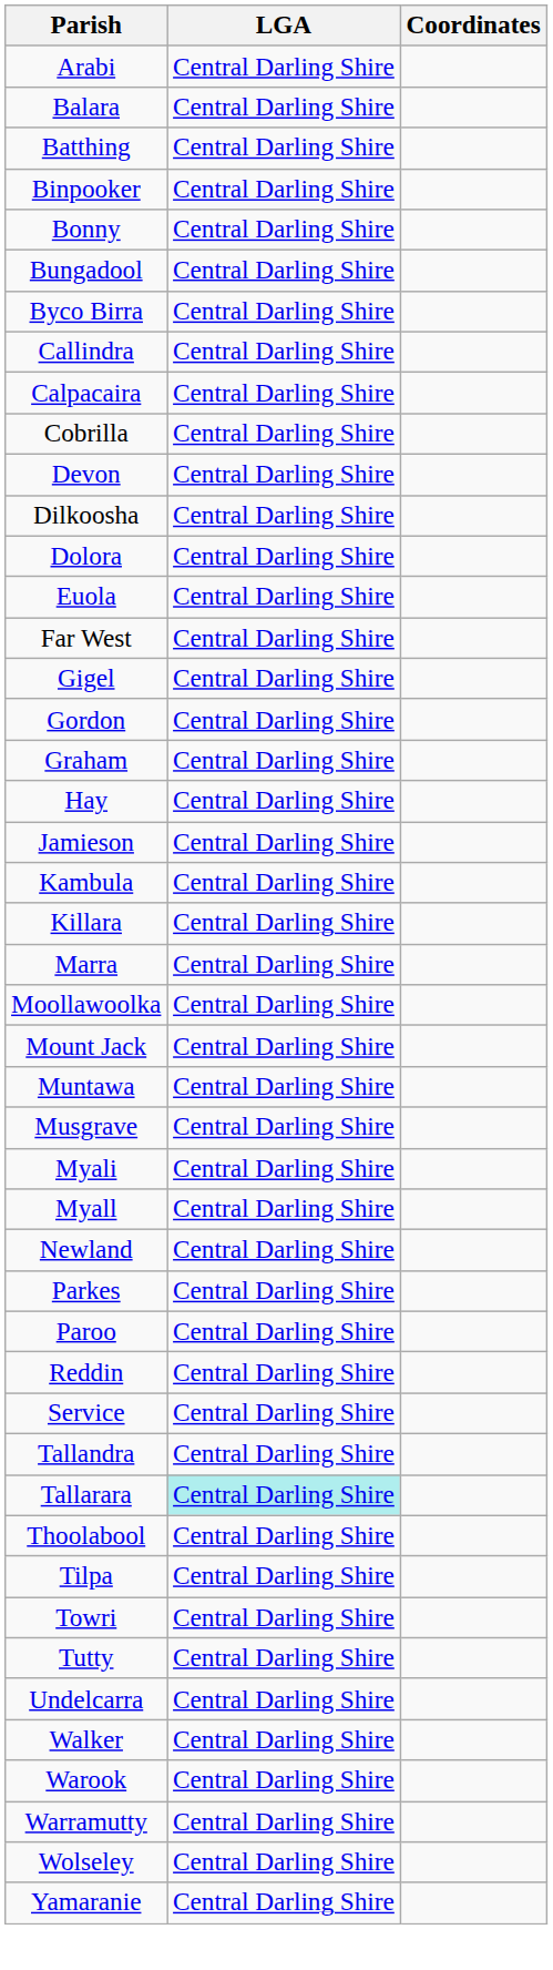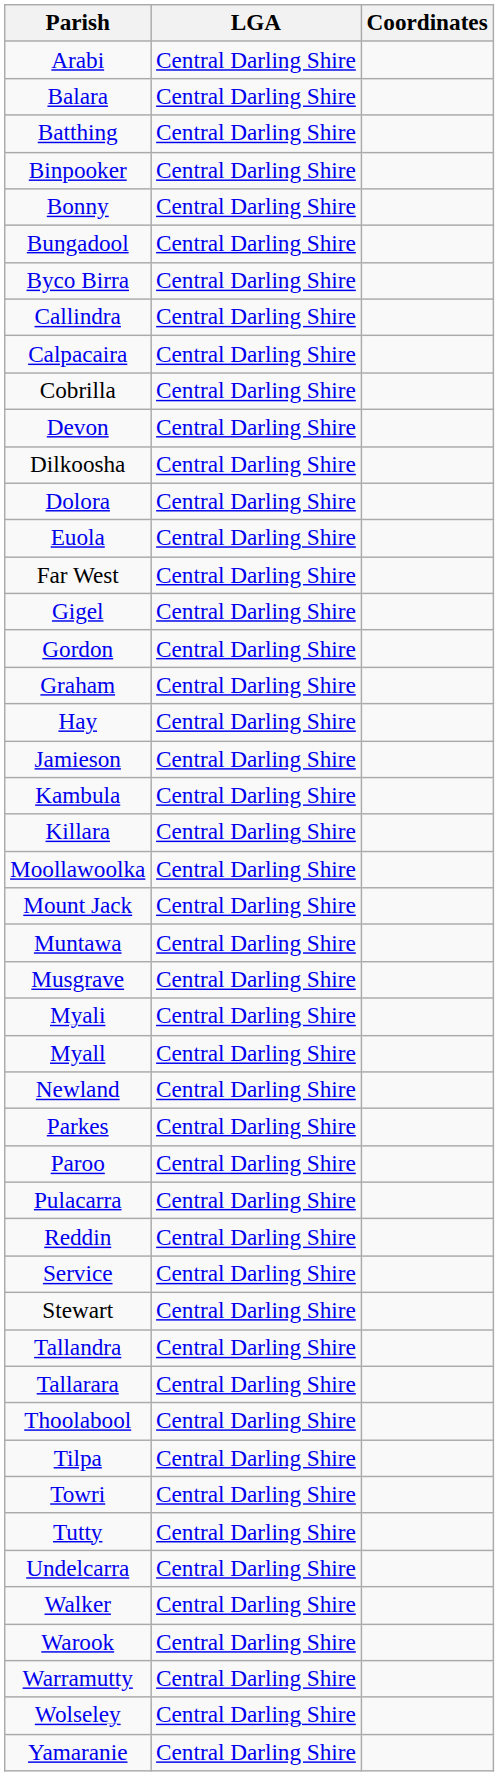 <table class="wikitable" style="text-align:center">
 <tr>
 <th>Parish</th>
 <th>LGA</th>
 <th>Coordinates</th>
 </tr>
 <tr>
 <td><a href='#'>Arabi</a></td>
 <td><a href='#'>Central Darling Shire</a></td>
 <td></td>
 </tr>
 <tr>
 <td><a href='#'>Balara</a></td>
 <td><a href='#'>Central Darling Shire</a></td>
 <td></td>
 </tr>
 <tr>
 <td><a href='#'>Batthing</a></td>
 <td><a href='#'>Central Darling Shire</a></td>
 <td></td>
 </tr>
 <tr>
 <td><a href='#'>Binpooker</a></td>
 <td><a href='#'>Central Darling Shire</a></td>
 <td></td>
 </tr>
 <tr>
 <td><a href='#'>Bonny</a></td>
 <td><a href='#'>Central Darling Shire</a></td>
 <td></td>
 </tr>
 <tr>
 <td><a href='#'>Bungadool</a></td>
 <td><a href='#'>Central Darling Shire</a></td>
 <td></td>
 </tr>
 <tr>
 <td><a href='#'>Byco Birra</a></td>
 <td><a href='#'>Central Darling Shire</a></td>
 <td></td>
 </tr>
 <tr>
 <td><a href='#'>Callindra</a></td>
 <td><a href='#'>Central Darling Shire</a></td>
 <td></td>
 </tr>
 <tr>
 <td><a href='#'>Calpacaira</a></td>
 <td><a href='#'>Central Darling Shire</a></td>
 <td></td>
 </tr>
 <tr>
 <td>Cobrilla</td>
 <td><a href='#'>Central Darling Shire</a></td>
 <td></td>
 </tr>
 <tr>
 <td><a href='#'>Devon</a></td>
 <td><a href='#'>Central Darling Shire</a></td>
 <td></td>
 </tr>
 <tr>
 <td>Dilkoosha</td>
 <td><a href='#'>Central Darling Shire</a></td>
 <td></td>
 </tr>
 <tr>
 <td><a href='#'>Dolora</a></td>
 <td><a href='#'>Central Darling Shire</a></td>
 <td></td>
 </tr>
 <tr>
 <td><a href='#'>Euola</a></td>
 <td><a href='#'>Central Darling Shire</a></td>
 <td></td>
 </tr>
 <tr>
 <td>Far West</td>
 <td><a href='#'>Central Darling Shire</a></td>
 <td></td>
 </tr>
 <tr>
 <td><a href='#'>Gigel</a></td>
 <td><a href='#'>Central Darling Shire</a></td>
 <td></td>
 </tr>
 <tr>
 <td><a href='#'>Gordon</a></td>
 <td><a href='#'>Central Darling Shire</a></td>
 <td></td>
 </tr>
 <tr>
 <td><a href='#'>Graham</a></td>
 <td><a href='#'>Central Darling Shire</a></td>
 <td></td>
 </tr>
 <tr>
 <td><a href='#'>Hay</a></td>
 <td><a href='#'>Central Darling Shire</a></td>
 <td></td>
 </tr>
 <tr>
 <td><a href='#'>Jamieson</a></td>
 <td><a href='#'>Central Darling Shire</a></td>
 <td></td>
 </tr>
 <tr>
 <td><a href='#'>Kambula</a></td>
 <td><a href='#'>Central Darling Shire</a></td>
 <td></td>
 </tr>
 <tr>
 <td><a href='#'>Killara</a></td>
 <td><a href='#'>Central Darling Shire</a></td>
 <td></td>
 </tr>
 <tr>
-<td><a href='#'>Marra</a></td>
-<td><a href='#'>Central Darling Shire</a></td>
-<td></td>
-</tr>
-<tr>
 <td><a href='#'>Moollawoolka</a></td>
 <td><a href='#'>Central Darling Shire</a></td>
 <td></td>
 </tr>
 <tr>
 <td><a href='#'>Mount Jack</a></td>
 <td><a href='#'>Central Darling Shire</a></td>
 <td></td>
 </tr>
 <tr>
 <td><a href='#'>Muntawa</a></td>
 <td><a href='#'>Central Darling Shire</a></td>
 <td></td>
 </tr>
 <tr>
 <td><a href='#'>Musgrave</a></td>
 <td><a href='#'>Central Darling Shire</a></td>
 <td></td>
 </tr>
 <tr>
 <td><a href='#'>Myali</a></td>
 <td><a href='#'>Central Darling Shire</a></td>
 <td></td>
 </tr>
 <tr>
 <td><a href='#'>Myall</a></td>
 <td><a href='#'>Central Darling Shire</a></td>
 <td></td>
 </tr>
 <tr>
 <td><a href='#'>Newland</a></td>
 <td><a href='#'>Central Darling Shire</a></td>
 <td></td>
 </tr>
 <tr>
 <td><a href='#'>Parkes</a></td>
 <td><a href='#'>Central Darling Shire</a></td>
 <td></td>
 </tr>
 <tr>
 <td><a href='#'>Paroo</a></td>
 <td><a href='#'>Central Darling Shire</a></td>
 <td></td>
 </tr>
 <tr>
+<td><a href='#'>Pulacarra</a></td>
+<td><a href='#'>Central Darling Shire</a></td>
+<td></td>
+</tr>
+<tr>
 <td><a href='#'>Reddin</a></td>
 <td><a href='#'>Central Darling Shire</a></td>
 <td></td>
 </tr>
 <tr>
 <td><a href='#'>Service</a></td>
 <td><a href='#'>Central Darling Shire</a></td>
 <td></td>
 </tr>
 <tr>
+<td>Stewart</td>
+<td><a href='#'>Central Darling Shire</a></td>
+<td></td>
+</tr>
+<tr>
 <td><a href='#'>Tallandra</a></td>
 <td><a href='#'>Central Darling Shire</a></td>
 <td></td>
 </tr>
 <tr>
 <td><a href='#'>Tallarara</a></td>
-<td style="background: paleturquoise;"><a href='#'>Central Darling Shire</a></td>
+<td><a href='#'>Central Darling Shire</a></td>
 <td></td>
 </tr>
 <tr>
 <td><a href='#'>Thoolabool</a></td>
 <td><a href='#'>Central Darling Shire</a></td>
 <td></td>
 </tr>
 <tr>
 <td><a href='#'>Tilpa</a></td>
 <td><a href='#'>Central Darling Shire</a></td>
 <td></td>
 </tr>
 <tr>
 <td><a href='#'>Towri</a></td>
 <td><a href='#'>Central Darling Shire</a></td>
 <td></td>
 </tr>
 <tr>
 <td><a href='#'>Tutty</a></td>
 <td><a href='#'>Central Darling Shire</a></td>
 <td></td>
 </tr>
 <tr>
 <td><a href='#'>Undelcarra</a></td>
 <td><a href='#'>Central Darling Shire</a></td>
 <td></td>
 </tr>
 <tr>
 <td><a href='#'>Walker</a></td>
 <td><a href='#'>Central Darling Shire</a></td>
 <td></td>
 </tr>
 <tr>
 <td><a href='#'>Warook</a></td>
 <td><a href='#'>Central Darling Shire</a></td>
 <td></td>
 </tr>
 <tr>
 <td><a href='#'>Warramutty</a></td>
 <td><a href='#'>Central Darling Shire</a></td>
 <td></td>
 </tr>
 <tr>
 <td><a href='#'>Wolseley</a></td>
 <td><a href='#'>Central Darling Shire</a></td>
 <td></td>
 </tr>
 <tr>
 <td><a href='#'>Yamaranie</a></td>
 <td><a href='#'>Central Darling Shire</a></td>
 <td></td>
 </tr>
 </table>
